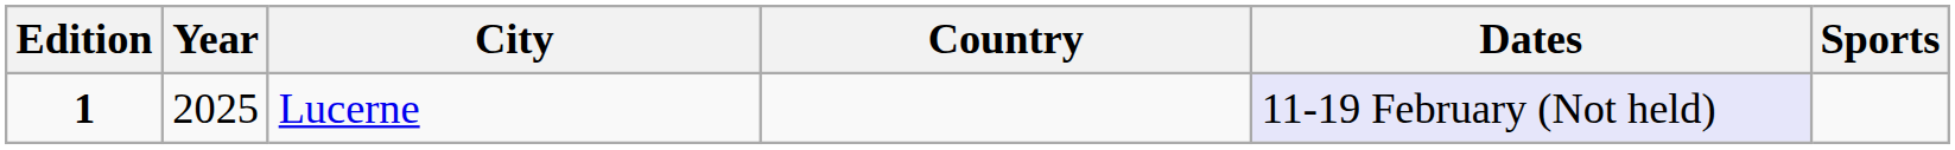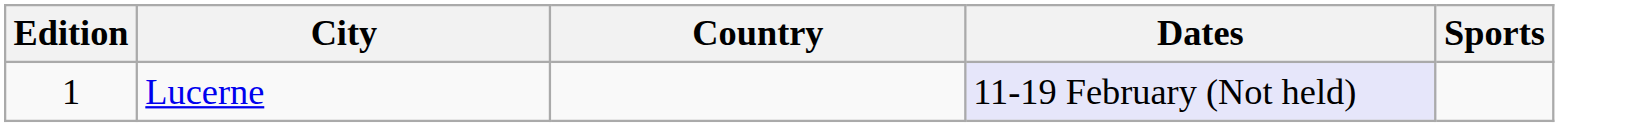 <table class="wikitable">
 <tr>
 <th width=20>Edition</th>
-<th width=20>Year</th>
 <th width=175>City</th>
 <th width=175>Country</th>
 <th width=200>Dates</th>
 <th width=20>Sports</th>
 </tr>
 <tr>
-<td align="center"><strong>1</strong></td>
-<td colspan="1" align="center">2025</td>
+<td align="center">1</td>
 <td colspan="1" align=left><a href='#'>Lucerne</a></td>
 <td></td>
 <td style="background: lavender;">11-19 February (Not held)</td>
 <td></td>
 </tr>
 </table>
